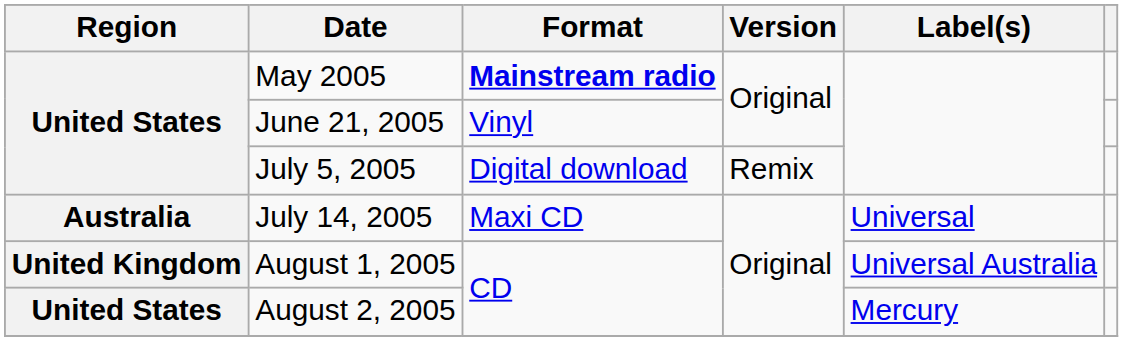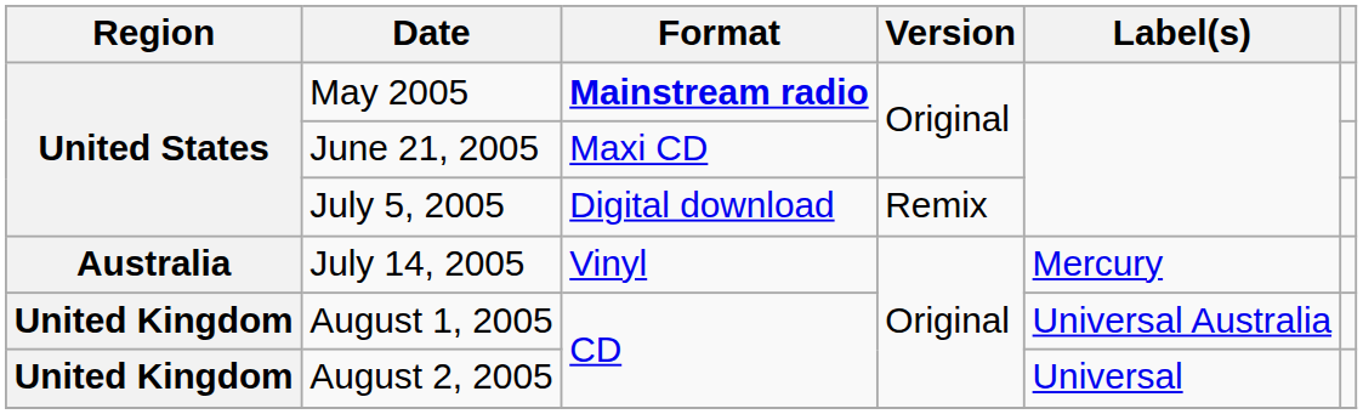 <table class="wikitable plainrowheaders">
 <tr>
 <th scope="col">Region</th>
 <th scope="col">Date</th>
 <th scope="col">Format</th>
 <th scope="col">Version</th>
 <th scope="col">Label(s)</th>
 <th scope="col"></th>
 </tr>
 <tr>
 <th scope="row" rowspan="3">United States</th>
 <td>May 2005</td>
 <td><strong><a href='#'>Mainstream radio</a></strong></td>
 <td rowspan="2">Original</td>
 <td rowspan="3"></td>
 <td style="text-align:center;"></td>
 </tr>
 <tr>
 <td>June 21, 2005</td>
-<td><a href='#'>Vinyl</a></td>
+<td><a href='#'>Maxi CD</a></td>
 <td style="text-align:center;"></td>
 </tr>
 <tr>
 <td>July 5, 2005</td>
 <td><a href='#'>Digital download</a></td>
 <td>Remix</td>
 <td style="text-align:center;"></td>
 </tr>
 <tr>
 <th scope="row">Australia</th>
 <td>July 14, 2005</td>
-<td><a href='#'>Maxi CD</a></td>
+<td><a href='#'>Vinyl</a></td>
 <td rowspan="3">Original</td>
-<td><a href='#'>Universal</a></td>
+<td><a href='#'>Mercury</a></td>
 <td style="text-align:center;"></td>
 </tr>
 <tr>
 <th scope="row">United Kingdom</th>
 <td>August 1, 2005</td>
 <td rowspan="2"><a href='#'>CD</a></td>
 <td><a href='#'>Universal Australia</a></td>
 <td style="text-align:center;"></td>
 </tr>
 <tr>
-<th scope="row">United States</th>
+<th scope="row">United Kingdom</th>
 <td>August 2, 2005</td>
-<td><a href='#'>Mercury</a></td>
+<td><a href='#'>Universal</a></td>
 <td style="text-align:center;"></td>
 </tr>
 <tr>
 </tr>
 </table>
